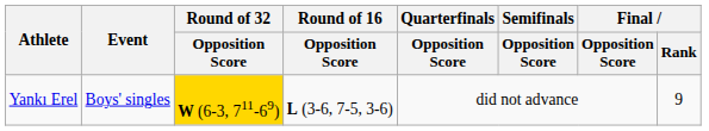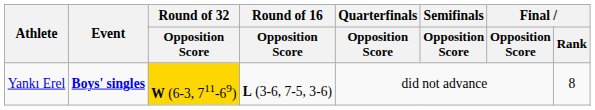 <table class=wikitable style="font-size:90%">
 <tr>
 <th rowspan=2>Athlete</th>
 <th rowspan=2>Event</th>
 <th>Round of 32</th>
 <th>Round of 16</th>
 <th>Quarterfinals</th>
 <th>Semifinals</th>
 <th colspan=2>Final / </th>
 </tr>
 <tr style="font-size:95%">
 <th>Opposition<br>Score</th>
 <th>Opposition<br>Score</th>
 <th>Opposition<br>Score</th>
 <th>Opposition<br>Score</th>
 <th>Opposition<br>Score</th>
 <th>Rank</th>
 </tr>
 <tr align=center>
 <td align=left><a href='#'>Yankı Erel</a></td>
-<td align=left><a href='#'>Boys' singles</a></td>
+<td align=left><strong><a href='#'>Boys' singles</a></strong></td>
 <td style="background: gold;"><br><strong>W</strong> (6-3, 7<sup>11</sup>-6<sup>9</sup>)</td>
 <td><br><strong>L</strong> (3-6, 7-5, 3-6)</td>
 <td colspan=3>did not advance</td>
-<td>9</td>
+<td>8</td>
 </tr>
 </table>
